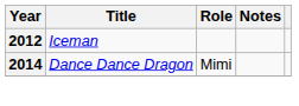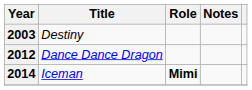 <table class="wikitable sortable plainrowheaders">
 <tr>
 <th scope="col">Year</th>
 <th scope="col">Title</th>
 <th scope="col">Role</th>
 <th scope="col" class="unsortable">Notes</th>
 <th scope="col" class="unsortable"></th>
 </tr>
 <tr>
+<th scope="row">2003</th>
+<td><em>Destiny</em></td>
+<td></td>
+<td></td>
+<td></td>
+</tr>
+<tr>
 <th scope="row">2012</th>
-<td><em><a href='#'>Iceman</a></em></td>
+<td><em><a href='#'>Dance Dance Dragon</a></em></td>
 <td></td>
 <td></td>
 <td></td>
 </tr>
 <tr>
 <th scope="row">2014</th>
-<td><em><a href='#'>Dance Dance Dragon</a></em></td>
-<td>Mimi</td>
+<td><em><a href='#'>Iceman</a></em></td>
+<td><strong>Mimi</strong></td>
 <td></td>
 <td></td>
 </tr>
 <tr>
 </tr>
 </table>
